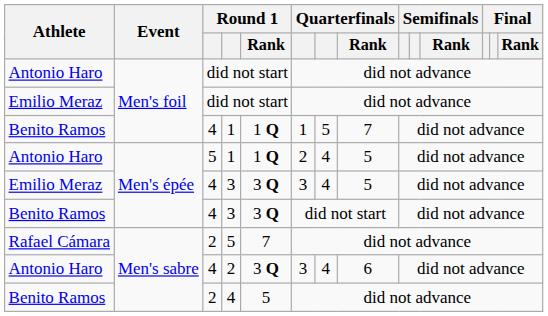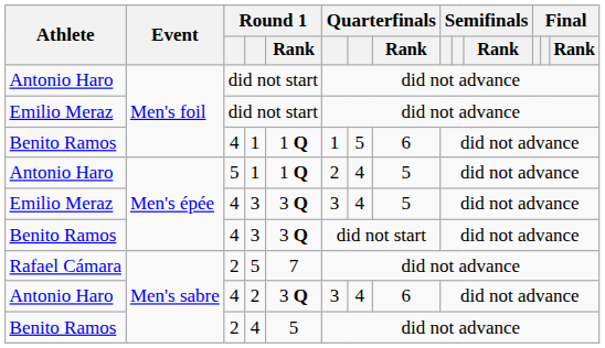 <table class="wikitable" style="font-size:90%">
 <tr>
 <th rowspan=2>Athlete</th>
 <th rowspan=2>Event</th>
 <th colspan=3>Round 1</th>
 <th colspan=3>Quarterfinals</th>
 <th colspan=3>Semifinals</th>
 <th colspan=3>Final</th>
 </tr>
 <tr style="font-size:95%">
 <th></th>
 <th></th>
 <th>Rank</th>
 <th></th>
 <th></th>
 <th>Rank</th>
 <th></th>
 <th></th>
 <th>Rank</th>
 <th></th>
 <th></th>
 <th>Rank</th>
 </tr>
 <tr align=center>
 <td align=left><a href='#'>Antonio Haro</a></td>
 <td align=left rowspan=3><a href='#'>Men's foil</a></td>
 <td colspan=3>did not start</td>
 <td colspan=9>did not advance</td>
 </tr>
 <tr align=center>
 <td align=left><a href='#'>Emilio Meraz</a></td>
 <td colspan=3>did not start</td>
 <td colspan=9>did not advance</td>
 </tr>
 <tr align=center>
 <td align=left><a href='#'>Benito Ramos</a></td>
 <td>4</td>
 <td>1</td>
 <td>1 <strong>Q</strong></td>
 <td>1</td>
 <td>5</td>
-<td>7</td>
+<td>6</td>
 <td colspan=6>did not advance</td>
 </tr>
 <tr align=center>
 <td align=left><a href='#'>Antonio Haro</a></td>
 <td align=left rowspan=3><a href='#'>Men's épée</a></td>
 <td>5</td>
 <td>1</td>
 <td>1 <strong>Q</strong></td>
 <td>2</td>
 <td>4</td>
 <td>5</td>
 <td colspan=6>did not advance</td>
 </tr>
 <tr align=center>
 <td align=left><a href='#'>Emilio Meraz</a></td>
 <td>4</td>
 <td>3</td>
 <td>3 <strong>Q</strong></td>
 <td>3</td>
 <td>4</td>
 <td>5</td>
 <td colspan=6>did not advance</td>
 </tr>
 <tr align=center>
 <td align=left><a href='#'>Benito Ramos</a></td>
 <td>4</td>
 <td>3</td>
 <td>3 <strong>Q</strong></td>
 <td colspan=3>did not start</td>
 <td colspan=6>did not advance</td>
 </tr>
 <tr align=center>
 <td align=left><a href='#'>Rafael Cámara</a></td>
 <td align=left rowspan=3><a href='#'>Men's sabre</a></td>
 <td>2</td>
 <td>5</td>
 <td>7</td>
 <td colspan=9>did not advance</td>
 </tr>
 <tr align=center>
 <td align=left><a href='#'>Antonio Haro</a></td>
 <td>4</td>
 <td>2</td>
 <td>3 <strong>Q</strong></td>
 <td>3</td>
 <td>4</td>
 <td>6</td>
 <td colspan=6>did not advance</td>
 </tr>
 <tr align=center>
 <td align=left><a href='#'>Benito Ramos</a></td>
 <td>2</td>
 <td>4</td>
 <td>5</td>
 <td colspan=9>did not advance</td>
 </tr>
 </table>
